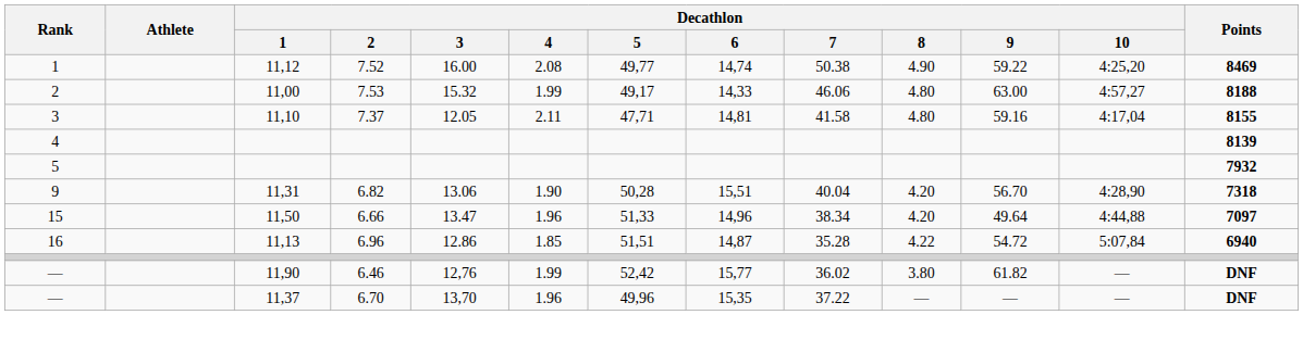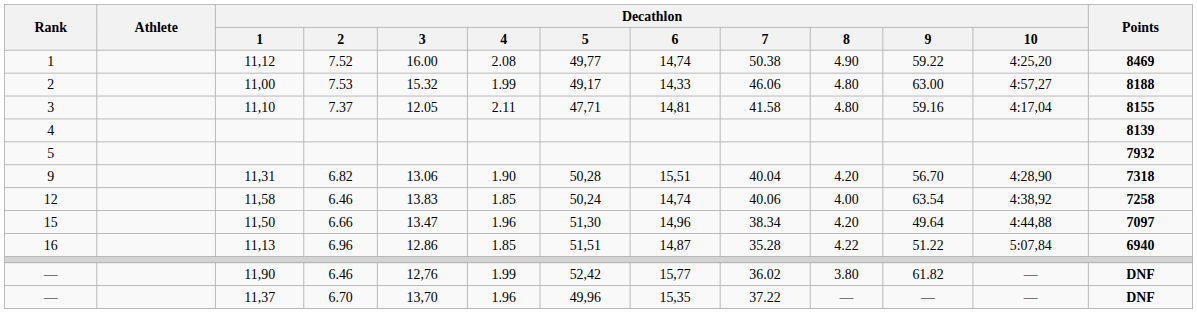 <table class="wikitable" style=" text-align:center; font-size:110%;" width="95%">
 <tr>
 <th rowspan="2">Rank</th>
 <th rowspan="2">Athlete</th>
 <th colspan="10">Decathlon</th>
 <th rowspan="2">Points</th>
 </tr>
 <tr>
 <th>1</th>
 <th>2</th>
 <th>3</th>
 <th>4</th>
 <th>5</th>
 <th>6</th>
 <th>7</th>
 <th>8</th>
 <th>9</th>
 <th>10</th>
 </tr>
 <tr>
 <td>1</td>
 <td align=left></td>
 <td>11,12</td>
 <td>7.52</td>
 <td>16.00</td>
 <td>2.08</td>
 <td>49,77</td>
 <td>14,74</td>
 <td>50.38</td>
 <td>4.90</td>
 <td>59.22</td>
 <td>4:25,20</td>
 <td><strong>8469</strong></td>
 </tr>
 <tr>
 <td>2</td>
 <td align=left></td>
 <td>11,00</td>
 <td>7.53</td>
 <td>15.32</td>
 <td>1.99</td>
 <td>49,17</td>
 <td>14,33</td>
 <td>46.06</td>
 <td>4.80</td>
 <td>63.00</td>
 <td>4:57,27</td>
 <td><strong>8188</strong></td>
 </tr>
 <tr>
 <td>3</td>
 <td align=left></td>
 <td>11,10</td>
 <td>7.37</td>
 <td>12.05</td>
 <td>2.11</td>
 <td>47,71</td>
 <td>14,81</td>
 <td>41.58</td>
 <td>4.80</td>
 <td>59.16</td>
 <td>4:17,04</td>
 <td><strong>8155</strong></td>
 </tr>
 <tr>
 <td>4</td>
 <td align=left></td>
 <td></td>
 <td></td>
 <td></td>
 <td></td>
 <td></td>
 <td></td>
 <td></td>
 <td></td>
 <td></td>
 <td></td>
 <td><strong>8139</strong></td>
 </tr>
 <tr>
 <td>5</td>
 <td align=left></td>
 <td></td>
 <td></td>
 <td></td>
 <td></td>
 <td></td>
 <td></td>
 <td></td>
 <td></td>
 <td></td>
 <td></td>
 <td><strong>7932</strong></td>
 </tr>
 <tr>
 <td>9</td>
 <td align=left></td>
 <td>11,31</td>
 <td>6.82</td>
 <td>13.06</td>
 <td>1.90</td>
 <td>50,28</td>
 <td>15,51</td>
 <td>40.04</td>
 <td>4.20</td>
 <td>56.70</td>
 <td>4:28,90</td>
 <td><strong>7318</strong></td>
 </tr>
 <tr>
+<td>12</td>
+<td align=left></td>
+<td>11,58</td>
+<td>6.46</td>
+<td>13.83</td>
+<td>1.85</td>
+<td>50,24</td>
+<td>14,74</td>
+<td>40.06</td>
+<td>4.00</td>
+<td>63.54</td>
+<td>4:38,92</td>
+<td><strong>7258</strong></td>
+</tr>
+<tr>
 <td>15</td>
 <td align=left></td>
 <td>11,50</td>
 <td>6.66</td>
 <td>13.47</td>
 <td>1.96</td>
-<td>51,33</td>
+<td>51,30</td>
 <td>14,96</td>
 <td>38.34</td>
 <td>4.20</td>
 <td>49.64</td>
 <td>4:44,88</td>
 <td><strong>7097</strong></td>
 </tr>
 <tr>
 <td>16</td>
 <td align=left></td>
 <td>11,13</td>
 <td>6.96</td>
 <td>12.86</td>
 <td>1.85</td>
 <td>51,51</td>
 <td>14,87</td>
 <td>35.28</td>
 <td>4.22</td>
-<td>54.72</td>
+<td>51.22</td>
 <td>5:07,84</td>
 <td><strong>6940</strong></td>
 </tr>
 <tr>
 <td colspan=13 bgcolor=lightgray></td>
 </tr>
 <tr>
 <td>—</td>
 <td align=left></td>
 <td>11,90</td>
 <td>6.46</td>
 <td>12,76</td>
 <td>1.99</td>
 <td>52,42</td>
 <td>15,77</td>
 <td>36.02</td>
 <td>3.80</td>
 <td>61.82</td>
 <td>—</td>
 <td><strong>DNF</strong></td>
 </tr>
 <tr>
 <td>—</td>
 <td align=left></td>
 <td>11,37</td>
 <td>6.70</td>
 <td>13,70</td>
 <td>1.96</td>
 <td>49,96</td>
 <td>15,35</td>
 <td>37.22</td>
 <td>—</td>
 <td>—</td>
 <td>—</td>
 <td><strong>DNF</strong></td>
 </tr>
 </table>
